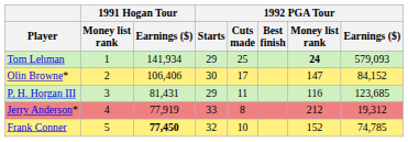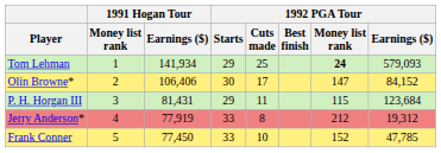 <table class="wikitable sortable" style="text-align:center">
 <tr>
 <th></th>
 <th colspan=2>1991 Hogan Tour</th>
 <th colspan=6>1992 PGA Tour</th>
 </tr>
 <tr>
 <th>Player</th>
 <th>Money list<br>rank</th>
 <th>Earnings ($)</th>
 <th>Starts</th>
 <th>Cuts<br>made</th>
 <th>Best<br>finish</th>
 <th>Money list<br>rank</th>
 <th>Earnings ($)</th>
 </tr>
 <tr style="background:#D0F0C0;">
 <td align=left> <a href='#'>Tom Lehman</a></td>
 <td>1</td>
 <td>141,934</td>
 <td>29</td>
 <td>25</td>
 <td></td>
 <td><strong>24</strong></td>
 <td>579,093</td>
 </tr>
 <tr style="background:#FFF080;">
 <td align=left> <a href='#'>Olin Browne</a>*</td>
 <td>2</td>
 <td>106,406</td>
 <td>30</td>
 <td>17</td>
 <td></td>
 <td>147</td>
 <td>84,152</td>
 </tr>
 <tr style="background:#D0F0C0;">
 <td align=left> <a href='#'>P. H. Horgan III</a></td>
 <td>3</td>
 <td>81,431</td>
 <td>29</td>
 <td>11</td>
 <td></td>
-<td>116</td>
-<td>123,685</td>
+<td>115</td>
+<td>123,684</td>
 </tr>
 <tr style="background:#F08080;">
 <td align=left> <a href='#'>Jerry Anderson</a>*</td>
 <td>4</td>
 <td>77,919</td>
 <td>33</td>
 <td>8</td>
 <td></td>
 <td>212</td>
 <td>19,312</td>
 </tr>
 <tr style="background:#FFF080;">
 <td align=left> <a href='#'>Frank Conner</a></td>
 <td>5</td>
-<td><strong>77,450</strong></td>
-<td>32</td>
+<td>77,450</td>
+<td>33</td>
 <td>10</td>
 <td></td>
 <td>152</td>
-<td>74,785</td>
+<td>47,785</td>
 </tr>
 </table>
